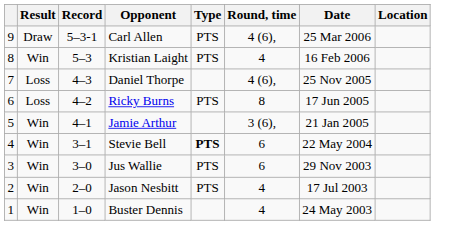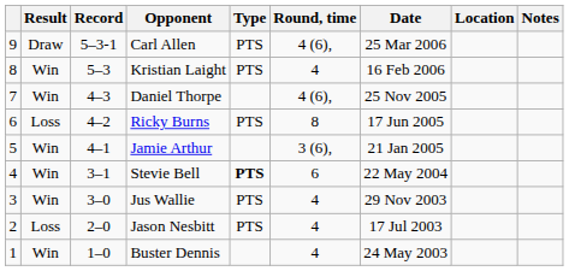 <table class="wikitable" style="text-align:center; font-size:95%">
 <tr>
 <th></th>
 <th>Result</th>
 <th>Record</th>
 <th>Opponent</th>
 <th>Type</th>
 <th>Round, time</th>
 <th>Date</th>
 <th>Location</th>
+<th>Notes</th>
 </tr>
 <tr>
 <td>9</td>
 <td> Draw</td>
 <td>5–3-1</td>
 <td align="left"> Carl Allen</td>
 <td>PTS</td>
 <td>4 (6), </td>
 <td>25 Mar 2006</td>
 <td align="left"> </td>
+<td></td>
 </tr>
 <tr>
 <td>8</td>
 <td> Win</td>
 <td>5–3</td>
 <td align="left"> Kristian Laight</td>
 <td>PTS</td>
 <td>4</td>
 <td>16 Feb 2006</td>
 <td align="left"> </td>
+<td></td>
 </tr>
 <tr>
 <td>7</td>
-<td> Loss</td>
+<td> Win</td>
 <td>4–3</td>
 <td align="left"> Daniel Thorpe</td>
 <td></td>
 <td>4 (6), </td>
 <td>25 Nov 2005</td>
 <td align="left"> </td>
+<td></td>
 </tr>
 <tr>
 <td>6</td>
 <td> Loss</td>
 <td>4–2</td>
 <td align="left"> <a href='#'>Ricky Burns</a></td>
 <td>PTS</td>
 <td>8</td>
 <td>17 Jun 2005</td>
 <td align="left"> </td>
+<td></td>
 </tr>
 <tr>
 <td>5</td>
 <td> Win</td>
 <td>4–1</td>
 <td align="left"> <a href='#'>Jamie Arthur</a></td>
 <td></td>
 <td>3 (6), </td>
 <td>21 Jan 2005</td>
 <td align="left"> </td>
+<td></td>
 </tr>
 <tr>
 <td>4</td>
 <td> Win</td>
 <td>3–1</td>
 <td align="left"> Stevie Bell</td>
 <td><strong>PTS</strong></td>
 <td>6</td>
 <td>22 May 2004</td>
 <td align="left"> </td>
+<td></td>
 </tr>
 <tr>
 <td>3</td>
 <td> Win</td>
 <td>3–0</td>
 <td align="left"> Jus Wallie</td>
 <td>PTS</td>
-<td>6</td>
+<td>4</td>
 <td>29 Nov 2003</td>
 <td align="left"> </td>
+<td></td>
 </tr>
 <tr>
 <td>2</td>
-<td> Win</td>
+<td> Loss</td>
 <td>2–0</td>
 <td align="left"> Jason Nesbitt</td>
 <td>PTS</td>
 <td>4</td>
 <td>17 Jul 2003</td>
 <td align="left"> </td>
+<td></td>
 </tr>
 <tr>
 <td>1</td>
 <td> Win</td>
 <td>1–0</td>
 <td style="text-align:left;"> Buster Dennis</td>
 <td></td>
 <td>4</td>
 <td>24 May 2003</td>
 <td style="text-align:left;"> </td>
+<td style="text-align:left;"></td>
 </tr>
 </table>
